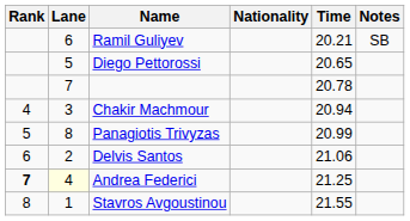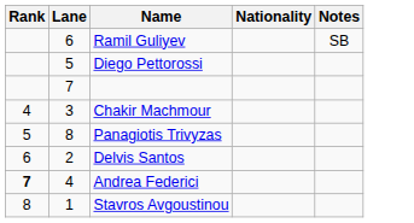 <table class="wikitable sortable" style="text-align:center">
 <tr>
 <th>Rank</th>
 <th>Lane</th>
 <th>Name</th>
 <th>Nationality</th>
-<th>Time</th>
 <th>Notes</th>
 </tr>
 <tr>
 <td></td>
 <td>6</td>
 <td align=left><a href='#'>Ramil Guliyev</a></td>
 <td align=left></td>
-<td>20.21</td>
 <td>SB</td>
 </tr>
 <tr>
 <td></td>
 <td>5</td>
 <td align=left><a href='#'>Diego Pettorossi</a></td>
 <td align=left></td>
-<td>20.65</td>
 <td></td>
 </tr>
 <tr>
 <td></td>
 <td>7</td>
 <td align=left></td>
 <td align=left></td>
-<td>20.78</td>
 <td></td>
 </tr>
 <tr>
 <td>4</td>
 <td>3</td>
 <td align=left><a href='#'>Chakir Machmour</a></td>
 <td align=left></td>
-<td>20.94</td>
 <td></td>
 </tr>
 <tr>
 <td>5</td>
 <td>8</td>
 <td align=left><a href='#'>Panagiotis Trivyzas</a></td>
 <td align=left></td>
-<td>20.99</td>
 <td></td>
 </tr>
 <tr>
 <td>6</td>
 <td>2</td>
 <td align=left><a href='#'>Delvis Santos</a></td>
 <td align=left></td>
-<td>21.06</td>
 <td></td>
 </tr>
 <tr>
 <td><strong>7</strong></td>
-<td style="background: lightyellow;">4</td>
+<td>4</td>
 <td align=left><a href='#'>Andrea Federici</a></td>
 <td align=left></td>
-<td>21.25</td>
 <td></td>
 </tr>
 <tr>
 <td>8</td>
 <td>1</td>
 <td align=left><a href='#'>Stavros Avgoustinou</a></td>
 <td align=left></td>
-<td>21.55</td>
 <td></td>
 </tr>
 </table>
